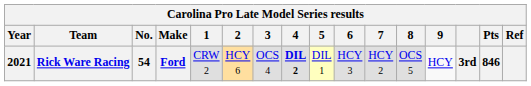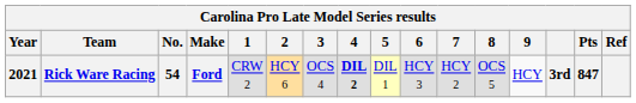 <table class="wikitable" style="text-align:center; font-size:75%">
 <tr>
 <th colspan=45>Carolina Pro Late Model Series results</th>
 </tr>
 <tr>
 <th>Year</th>
 <th>Team</th>
 <th>No.</th>
 <th>Make</th>
 <th>1</th>
 <th>2</th>
 <th>3</th>
 <th>4</th>
 <th>5</th>
 <th>6</th>
 <th>7</th>
 <th>8</th>
 <th>9</th>
 <th></th>
 <th>Pts</th>
 <th>Ref</th>
 </tr>
 <tr>
 <th>2021</th>
 <th><a href='#'>Rick Ware Racing</a></th>
 <th>54</th>
 <th><a href='#'>Ford</a></th>
 <td style="background:#DFDFDF;"><a href='#'>CRW</a><br><small>2</small></td>
 <td style="background:#FFDF9F;"><a href='#'>HCY</a><br><small>6</small></td>
 <td style="background:#DFDFDF;"><a href='#'>OCS</a><br><small>4</small></td>
 <td style="background:#DFDFDF;"><strong><a href='#'>DIL</a><br><small>2</small></strong></td>
 <td style="background:#FFFFBF;"><a href='#'>DIL</a><br><small>1</small></td>
 <td style="background:#DFDFDF;"><a href='#'>HCY</a><br><small>3</small></td>
 <td style="background:#DFDFDF;"><a href='#'>HCY</a><br><small>2</small></td>
 <td style="background:#DFDFDF;"><a href='#'>OCS</a><br><small>5</small></td>
 <td><a href='#'>HCY</a></td>
 <th>3rd</th>
-<th>846</th>
+<th>847</th>
 <th></th>
 </tr>
 </table>
